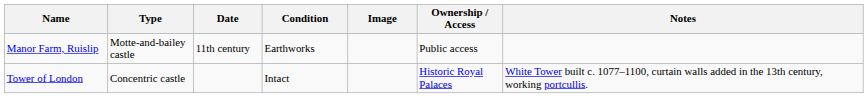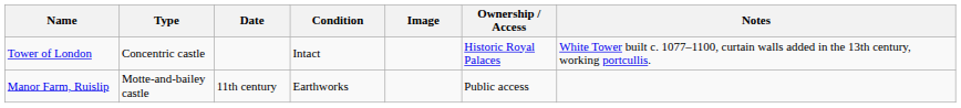 <table class="wikitable sortable sticky-header" width="100%">
 <tr>
 <th width="12%">Name</th>
 <th width="10%">Type</th>
 <th width="8%">Date</th>
 <th width="10%">Condition</th>
 <th class="unsortable" width="94">Image</th>
 <th width="10%">Ownership / Access</th>
 <th class="unsortable">Notes</th>
 </tr>
 <tr>
+<td><a href='#'>Tower of London</a></td>
+<td>Concentric castle</td>
+<td></td>
+<td>Intact</td>
+<td></td>
+<td><a href='#'>Historic Royal Palaces</a></td>
+<td><a href='#'>White Tower</a> built c. 1077–1100, curtain walls added in the 13th century, working <a href='#'>portcullis</a>.</td>
+</tr>
+<tr>
 <td><a href='#'>Manor Farm, Ruislip</a></td>
 <td>Motte-and-bailey castle</td>
 <td>11th century</td>
 <td>Earthworks</td>
 <td></td>
 <td>Public access</td>
 <td></td>
 </tr>
-<tr>
-<td><a href='#'>Tower of London</a></td>
-<td>Concentric castle</td>
-<td></td>
-<td>Intact</td>
-<td></td>
-<td><a href='#'>Historic Royal Palaces</a></td>
-<td><a href='#'>White Tower</a> built c. 1077–1100, curtain walls added in the 13th century, working <a href='#'>portcullis</a>.</td>
-</tr>
 </table>
